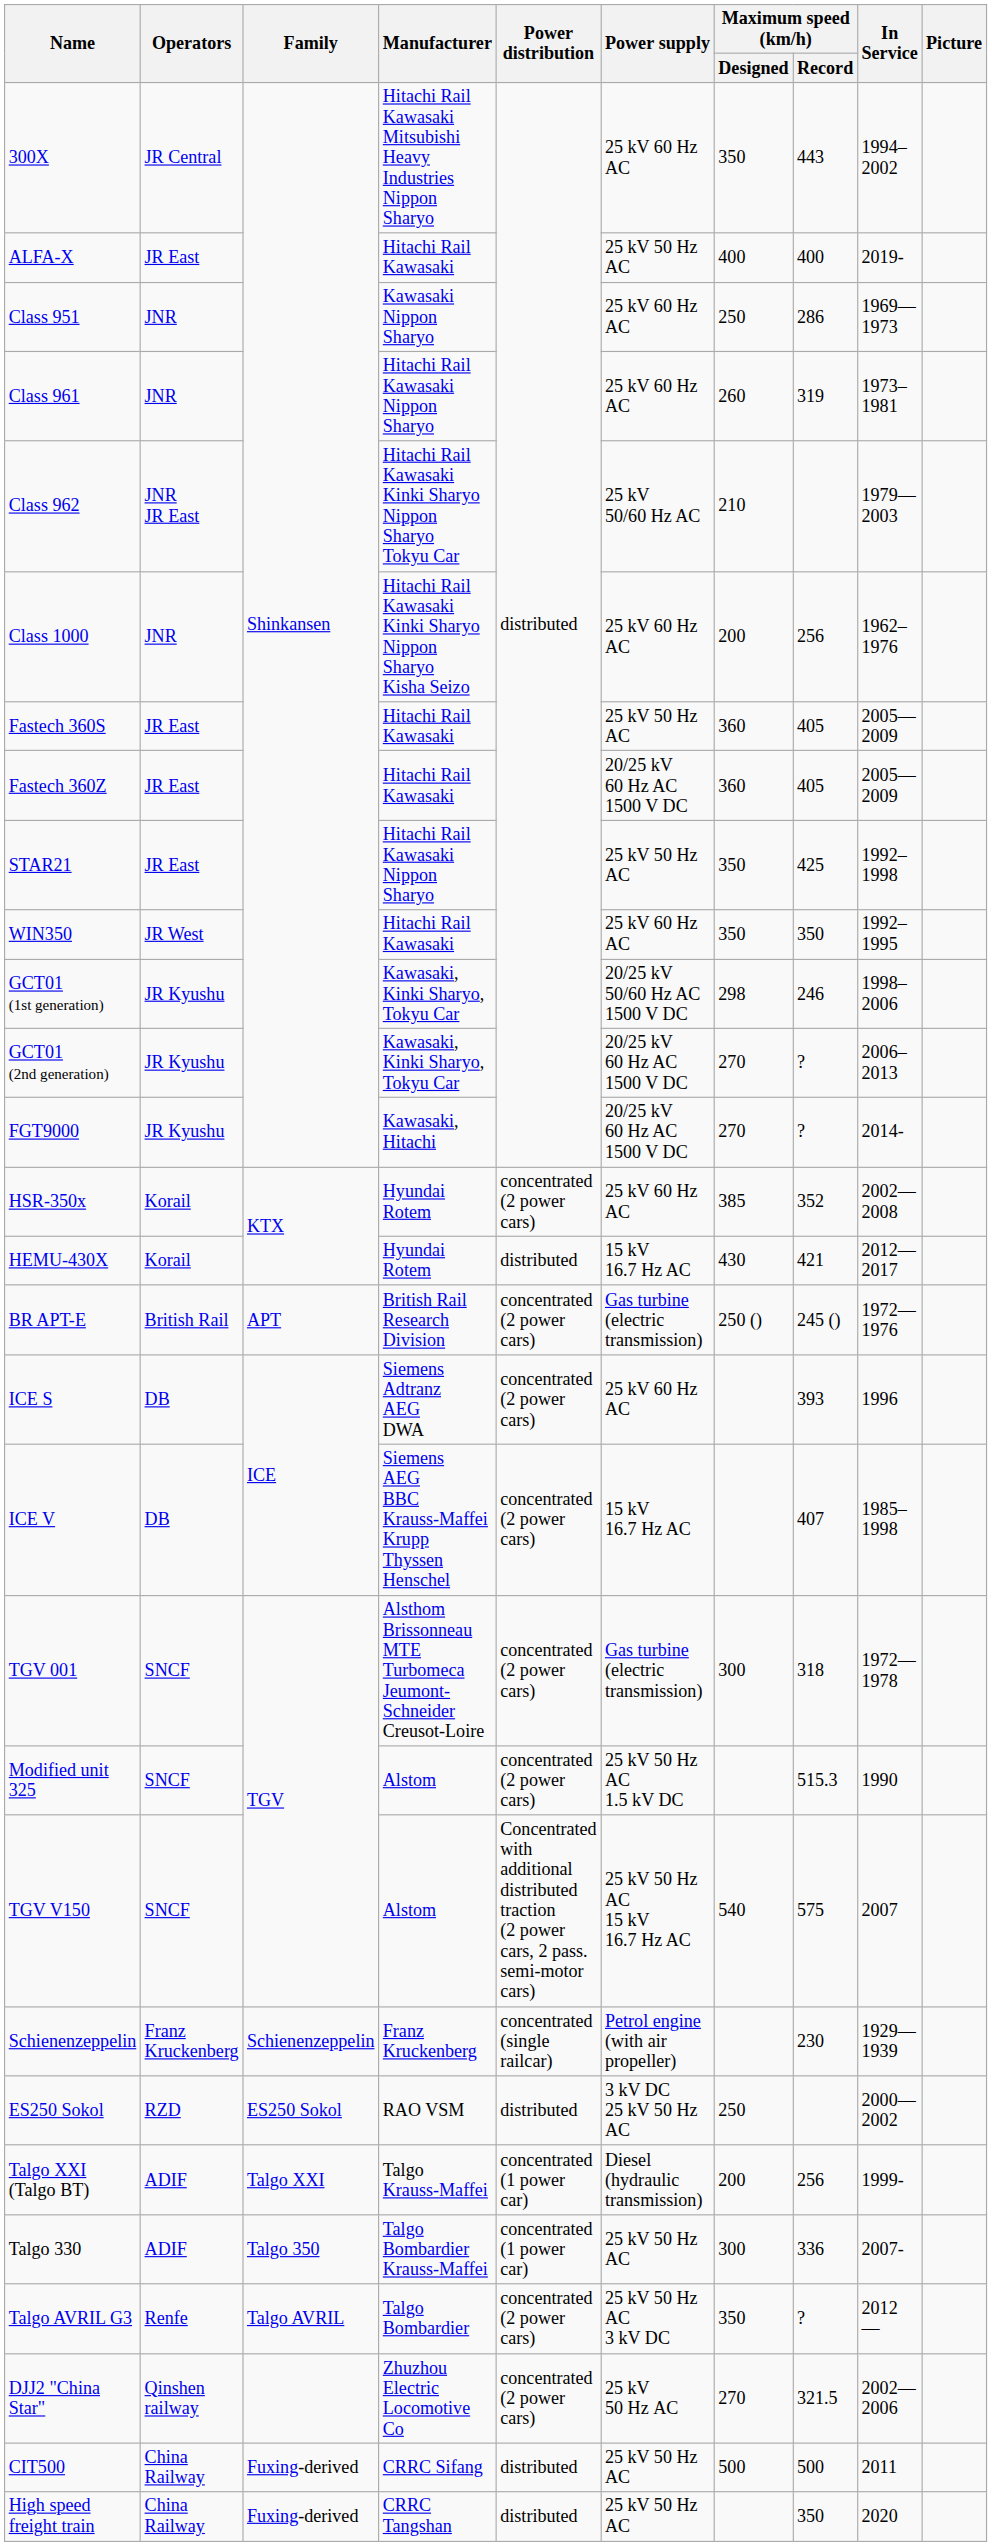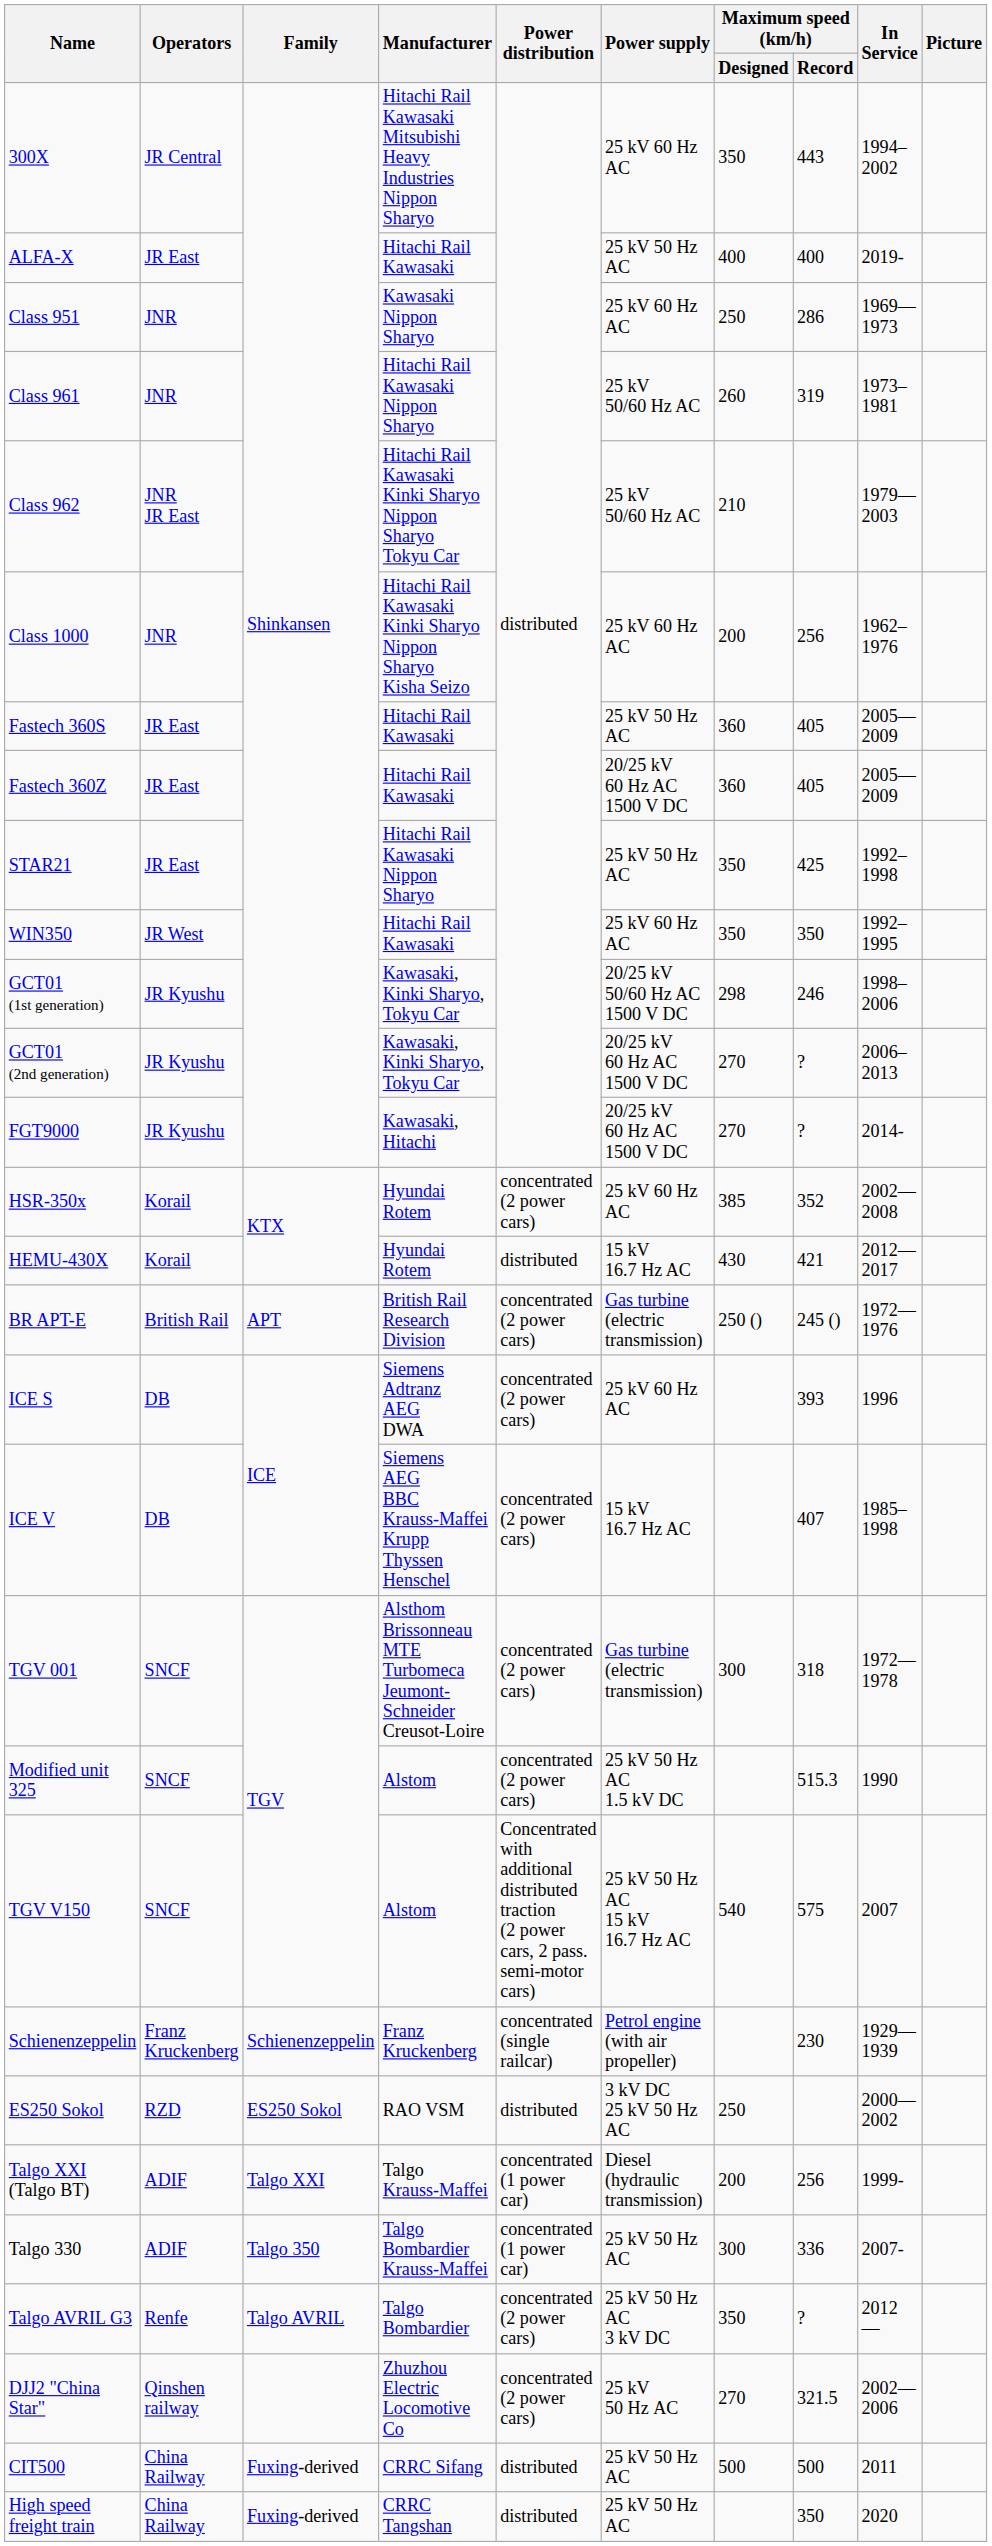 <table class="wikitable sortable sticky-header-multi">
 <tr>
 <th rowspan="2">Name</th>
 <th rowspan="2">Operators</th>
 <th rowspan="2">Family</th>
 <th rowspan="2">Manufacturer</th>
 <th rowspan="2">Power<br>distribution</th>
 <th rowspan="2">Power supply</th>
 <th colspan="2">Maximum speed (km/h)</th>
 <th rowspan="2">In<br>Service</th>
 <th rowspan="2" class="unsortable">Picture</th>
 </tr>
 <tr>
 <th class="sortable">Designed</th>
 <th>Record</th>
 </tr>
 <tr>
 <td><a href='#'>300X</a></td>
 <td> <a href='#'>JR Central</a></td>
 <td rowspan="13"><a href='#'>Shinkansen</a></td>
 <td><a href='#'>Hitachi Rail</a><br><a href='#'>Kawasaki</a><br><a href='#'>Mitsubishi Heavy Industries</a><br><a href='#'>Nippon Sharyo</a></td>
 <td rowspan="13">distributed</td>
 <td>25 kV 60 Hz AC</td>
 <td>350</td>
 <td>443</td>
 <td>1994–2002</td>
 <td></td>
 </tr>
 <tr>
 <td><a href='#'>ALFA-X</a></td>
 <td> <a href='#'>JR East</a></td>
 <td><a href='#'>Hitachi Rail</a><br><a href='#'>Kawasaki</a></td>
 <td>25 kV 50 Hz AC</td>
 <td>400</td>
 <td>400</td>
 <td>2019-</td>
 <td></td>
 </tr>
 <tr>
 <td><a href='#'>Class 951</a></td>
 <td> <a href='#'>JNR</a></td>
 <td><a href='#'>Kawasaki</a><br><a href='#'>Nippon Sharyo</a></td>
 <td>25 kV 60 Hz AC</td>
 <td>250</td>
 <td>286</td>
 <td>1969—1973</td>
 <td></td>
 </tr>
 <tr>
 <td><a href='#'>Class 961</a></td>
 <td> <a href='#'>JNR</a></td>
 <td><a href='#'>Hitachi Rail</a><br><a href='#'>Kawasaki</a><br><a href='#'>Nippon Sharyo</a></td>
-<td>25 kV 60 Hz AC</td>
+<td>25 kV 50/60 Hz AC</td>
 <td>260</td>
 <td>319</td>
 <td>1973–1981</td>
 <td></td>
 </tr>
 <tr>
 <td><a href='#'>Class 962</a></td>
 <td> <a href='#'>JNR</a><br> <a href='#'>JR East</a></td>
 <td><a href='#'>Hitachi Rail</a><br><a href='#'>Kawasaki</a><br><a href='#'>Kinki Sharyo</a><br><a href='#'>Nippon Sharyo</a><br><a href='#'>Tokyu Car</a></td>
 <td>25 kV 50/60 Hz AC</td>
 <td>210</td>
 <td></td>
 <td>1979—2003</td>
 <td></td>
 </tr>
 <tr>
 <td><a href='#'>Class 1000</a></td>
 <td> <a href='#'>JNR</a></td>
 <td><a href='#'>Hitachi Rail</a><br><a href='#'>Kawasaki</a><br><a href='#'>Kinki Sharyo</a><br><a href='#'>Nippon Sharyo</a><br><a href='#'>Kisha Seizo</a></td>
 <td>25 kV 60 Hz AC</td>
 <td>200</td>
 <td>256</td>
 <td>1962–1976</td>
 <td></td>
 </tr>
 <tr>
 <td><a href='#'>Fastech 360S</a></td>
 <td> <a href='#'>JR East</a></td>
 <td><a href='#'>Hitachi Rail</a><br><a href='#'>Kawasaki</a></td>
 <td>25 kV 50 Hz AC</td>
 <td>360</td>
 <td>405</td>
 <td>2005—2009</td>
 <td></td>
 </tr>
 <tr>
 <td><a href='#'>Fastech 360Z</a></td>
 <td> <a href='#'>JR East</a></td>
 <td><a href='#'>Hitachi Rail</a><br><a href='#'>Kawasaki</a></td>
 <td>20/25 kV 60 Hz AC<br>1500 V DC</td>
 <td>360</td>
 <td>405</td>
 <td>2005—2009</td>
 <td></td>
 </tr>
 <tr>
 <td><a href='#'>STAR21</a></td>
 <td> <a href='#'>JR East</a></td>
 <td><a href='#'>Hitachi Rail</a><br><a href='#'>Kawasaki</a><br><a href='#'>Nippon Sharyo</a></td>
 <td>25 kV 50 Hz AC</td>
 <td>350</td>
 <td>425</td>
 <td>1992–1998</td>
 <td></td>
 </tr>
 <tr>
 <td><a href='#'>WIN350</a></td>
 <td> <a href='#'>JR West</a></td>
 <td><a href='#'>Hitachi Rail</a><br><a href='#'>Kawasaki</a></td>
 <td>25 kV 60 Hz AC</td>
 <td>350</td>
 <td>350</td>
 <td>1992–1995</td>
 <td></td>
 </tr>
 <tr>
 <td><a href='#'>GCT01</a><br><small>(1st generation)</small></td>
 <td> <a href='#'>JR Kyushu</a></td>
 <td><a href='#'>Kawasaki</a>,<br><a href='#'>Kinki Sharyo</a>,<br><a href='#'>Tokyu Car</a></td>
 <td>20/25 kV 50/60 Hz AC<br>1500 V DC</td>
 <td>298</td>
 <td>246</td>
 <td>1998–2006</td>
 <td></td>
 </tr>
 <tr>
 <td><a href='#'>GCT01</a><br><small>(2nd generation)</small></td>
 <td> <a href='#'>JR Kyushu</a></td>
 <td><a href='#'>Kawasaki</a>,<br><a href='#'>Kinki Sharyo</a>,<br><a href='#'>Tokyu Car</a></td>
 <td>20/25 kV 60 Hz AC<br>1500 V DC</td>
 <td>270</td>
 <td>?</td>
 <td>2006–2013</td>
 <td></td>
 </tr>
 <tr>
 <td><a href='#'>FGT9000</a></td>
 <td> <a href='#'>JR Kyushu</a></td>
 <td><a href='#'>Kawasaki</a>,<br><a href='#'>Hitachi</a></td>
 <td>20/25 kV 60 Hz AC<br>1500 V DC</td>
 <td>270</td>
 <td>?</td>
 <td>2014-</td>
 <td></td>
 </tr>
 <tr>
 <td><a href='#'>HSR-350x</a></td>
 <td> <a href='#'>Korail</a></td>
 <td rowspan="2"><a href='#'>KTX</a></td>
 <td><a href='#'>Hyundai Rotem</a></td>
 <td>concentrated (2 power cars)</td>
 <td>25 kV 60 Hz AC</td>
 <td>385</td>
 <td>352</td>
 <td>2002—2008</td>
 <td></td>
 </tr>
 <tr>
 <td><a href='#'>HEMU-430X</a></td>
 <td> <a href='#'>Korail</a></td>
 <td><a href='#'>Hyundai Rotem</a></td>
 <td>distributed</td>
 <td>15 kV 16.7 Hz AC</td>
 <td>430</td>
 <td>421</td>
 <td>2012—2017</td>
 <td></td>
 </tr>
 <tr>
 <td><a href='#'>BR APT-E</a></td>
 <td> <a href='#'>British Rail</a></td>
 <td><a href='#'>APT</a></td>
 <td><a href='#'>British Rail Research Division</a></td>
 <td>concentrated (2 power cars)</td>
 <td><a href='#'>Gas turbine</a> (electric transmission)</td>
 <td>250 ()</td>
 <td>245 ()</td>
 <td>1972—1976</td>
 <td></td>
 </tr>
 <tr>
 <td><a href='#'>ICE S</a></td>
 <td> <a href='#'>DB</a></td>
 <td rowspan="2"><a href='#'>ICE</a></td>
 <td><a href='#'>Siemens</a><br><a href='#'>Adtranz</a><br><a href='#'>AEG</a><br>DWA</td>
 <td>concentrated (2 power cars)</td>
 <td>25 kV 60 Hz AC</td>
 <td></td>
 <td>393</td>
 <td>1996</td>
 <td></td>
 </tr>
 <tr>
 <td><a href='#'>ICE V</a></td>
 <td> <a href='#'>DB</a></td>
 <td><a href='#'>Siemens</a><br><a href='#'>AEG</a><br><a href='#'>BBC</a><br><a href='#'>Krauss-Maffei</a><br><a href='#'>Krupp</a><br><a href='#'>Thyssen</a><br><a href='#'>Henschel</a></td>
 <td>concentrated (2 power cars)</td>
 <td>15 kV 16.7 Hz AC</td>
 <td></td>
 <td>407</td>
 <td>1985–1998</td>
 <td></td>
 </tr>
 <tr>
 <td><a href='#'>TGV 001</a></td>
 <td> <a href='#'>SNCF</a></td>
 <td rowspan="3"><a href='#'>TGV</a></td>
 <td><a href='#'>Alsthom</a><br><a href='#'>Brissonneau</a><br><a href='#'>MTE</a><br><a href='#'>Turbomeca</a><br><a href='#'>Jeumont-Schneider</a><br>Creusot-Loire</td>
 <td>concentrated (2 power cars)</td>
 <td><a href='#'>Gas turbine</a> (electric transmission)</td>
 <td>300</td>
 <td>318</td>
 <td>1972—1978</td>
 <td></td>
 </tr>
 <tr>
 <td><a href='#'>Modified unit 325</a></td>
 <td> <a href='#'>SNCF</a></td>
 <td><a href='#'>Alstom</a></td>
 <td>concentrated (2 power cars)</td>
 <td>25 kV 50 Hz AC<br>1.5 kV DC</td>
 <td></td>
 <td>515.3</td>
 <td>1990</td>
 <td></td>
 </tr>
 <tr>
 <td><a href='#'>TGV V150</a></td>
 <td> <a href='#'>SNCF</a></td>
 <td><a href='#'>Alstom</a></td>
 <td>Concentrated with additional distributed traction<br>(2 power cars, 2 pass. semi-motor cars)</td>
 <td>25 kV 50 Hz AC<br>15 kV 16.7 Hz AC</td>
 <td>540</td>
 <td>575</td>
 <td>2007</td>
 <td></td>
 </tr>
 <tr>
 <td><a href='#'>Schienenzeppelin</a></td>
 <td> <a href='#'>Franz Kruckenberg</a></td>
 <td><a href='#'>Schienenzeppelin</a></td>
 <td><a href='#'>Franz Kruckenberg</a></td>
 <td>concentrated (single railcar)</td>
 <td><a href='#'>Petrol engine</a> (with air propeller)</td>
 <td></td>
 <td>230</td>
 <td>1929—1939</td>
 <td></td>
 </tr>
 <tr>
 <td><a href='#'>ES250 Sokol</a></td>
 <td> <a href='#'>RZD</a></td>
 <td><a href='#'>ES250 Sokol</a></td>
 <td>RAO VSM</td>
 <td>distributed</td>
 <td>3 kV DC<br>25 kV 50 Hz AC</td>
 <td>250</td>
 <td></td>
 <td>2000—2002</td>
 <td></td>
 </tr>
 <tr>
 <td><a href='#'>Talgo XXI</a> (Talgo BT)</td>
 <td> <a href='#'>ADIF</a></td>
 <td><a href='#'>Talgo XXI</a></td>
 <td>Talgo<br><a href='#'>Krauss-Maffei</a></td>
 <td>concentrated (1 power car)</td>
 <td>Diesel (hydraulic transmission)</td>
 <td>200</td>
 <td>256</td>
 <td>1999-</td>
 <td></td>
 </tr>
 <tr>
 <td>Talgo 330</td>
 <td> <a href='#'>ADIF</a></td>
 <td><a href='#'>Talgo 350</a></td>
 <td><a href='#'>Talgo</a><br><a href='#'>Bombardier</a><br><a href='#'>Krauss-Maffei</a></td>
 <td>concentrated (1 power car)</td>
 <td>25 kV 50 Hz AC</td>
 <td>300</td>
 <td>336</td>
 <td>2007-</td>
 <td></td>
 </tr>
 <tr>
 <td><a href='#'>Talgo AVRIL G3</a></td>
 <td> <a href='#'>Renfe</a></td>
 <td><a href='#'>Talgo AVRIL</a></td>
 <td><a href='#'>Talgo</a><br><a href='#'>Bombardier</a></td>
 <td>concentrated (2 power cars)</td>
 <td>25 kV 50 Hz AC<br>3 kV DC</td>
 <td>350</td>
 <td>?</td>
 <td>2012 —</td>
 <td></td>
 </tr>
 <tr>
 <td><a href='#'>DJJ2 "China Star"</a></td>
 <td> <a href='#'>Qinshen railway</a></td>
 <td></td>
 <td><a href='#'>Zhuzhou Electric Locomotive Co</a></td>
 <td>concentrated (2 power cars)</td>
 <td>25 kV 50 Hz AC</td>
 <td>270</td>
 <td>321.5</td>
 <td>2002—2006</td>
 <td></td>
 </tr>
 <tr>
 <td><a href='#'>CIT500</a></td>
 <td> <a href='#'>China Railway</a></td>
 <td><a href='#'>Fuxing</a>-derived</td>
 <td><a href='#'>CRRC Sifang</a></td>
 <td>distributed</td>
 <td>25 kV 50 Hz AC</td>
 <td>500</td>
 <td>500</td>
 <td>2011</td>
 <td></td>
 </tr>
 <tr>
 <td><a href='#'>High speed freight train</a></td>
 <td> <a href='#'>China Railway</a></td>
 <td><a href='#'>Fuxing</a>-derived</td>
 <td><a href='#'>CRRC Tangshan</a></td>
 <td>distributed</td>
 <td>25 kV 50 Hz AC</td>
 <td></td>
 <td>350</td>
 <td>2020</td>
 <td></td>
 </tr>
 </table>
